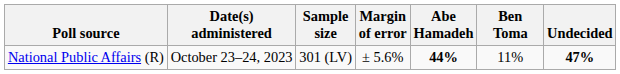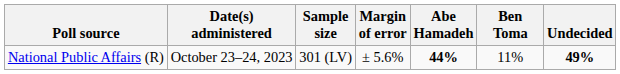 <table class="wikitable" style="font-size:90%;text-align:center;">
 <tr style="vertical-align:bottom">
 <th>Poll source</th>
 <th>Date(s)<br>administered</th>
 <th>Sample<br>size</th>
 <th>Margin<br>of error</th>
 <th style="width:60px;">Abe<br>Hamadeh</th>
 <th style="width:60px;">Ben<br>Toma</th>
 <th>Undecided</th>
 </tr>
 <tr>
 <td style="text-align:left;"><a href='#'>National Public Affairs</a> (R)</td>
 <td>October 23–24, 2023</td>
 <td>301 (LV)</td>
 <td>± 5.6%</td>
 <td><strong>44%</strong></td>
 <td>11%</td>
-<td><strong>47%</strong></td>
+<td><strong>49%</strong></td>
 </tr>
 </table>
